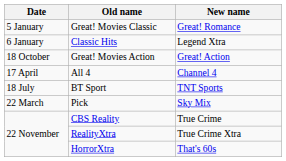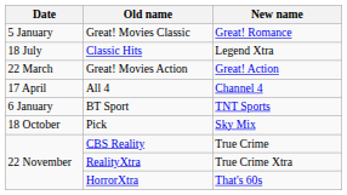 <table class="wikitable">
 <tr>
 <th width=100>Date</th>
 <th width=170>Old name</th>
 <th width=170>New name</th>
 </tr>
 <tr>
 <td>5 January</td>
 <td>Great! Movies Classic</td>
 <td><a href='#'>Great! Romance</a></td>
 </tr>
 <tr>
-<td>6 January</td>
+<td>18 July</td>
 <td><a href='#'>Classic Hits</a></td>
 <td>Legend Xtra</td>
 </tr>
 <tr>
-<td>18 October</td>
+<td>22 March</td>
 <td>Great! Movies Action</td>
 <td><a href='#'>Great! Action</a></td>
 </tr>
 <tr>
 <td>17 April</td>
 <td>All 4</td>
 <td><a href='#'>Channel 4</a></td>
 </tr>
 <tr>
-<td>18 July</td>
+<td>6 January</td>
 <td>BT Sport</td>
 <td><a href='#'>TNT Sports</a></td>
 </tr>
 <tr>
-<td>22 March</td>
+<td>18 October</td>
 <td>Pick</td>
 <td><a href='#'>Sky Mix</a></td>
 </tr>
 <tr>
 <td rowspan="3">22 November</td>
 <td><a href='#'>CBS Reality</a></td>
 <td>True Crime</td>
 </tr>
 <tr>
 <td><a href='#'>RealityXtra</a></td>
 <td>True Crime Xtra</td>
 </tr>
 <tr>
 <td><a href='#'>HorrorXtra</a></td>
 <td><a href='#'>That's 60s</a></td>
 </tr>
 </table>
